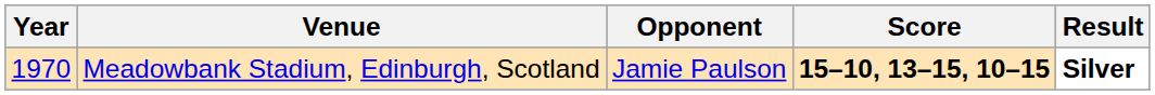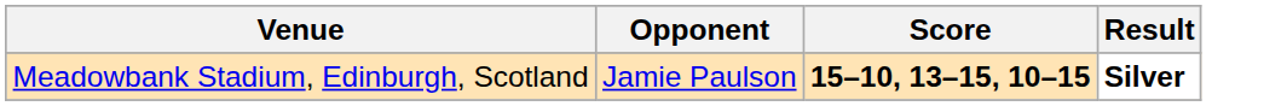 <table class="sortable wikitable" style="font-size: 90%;">
 <tr>
-<th>Year</th>
 <th>Venue</th>
 <th>Opponent</th>
 <th>Score</th>
 <th>Result</th>
 </tr>
 <tr style="background:#FFE4B5">
-<td align="center"><a href='#'>1970</a></td>
 <td align="left"><a href='#'>Meadowbank Stadium</a>, <a href='#'>Edinburgh</a>, Scotland</td>
 <td align="left"> <a href='#'>Jamie Paulson</a></td>
 <td align="left"><strong>15–10, 13–15, 10–15</strong></td>
 <td style="text-align:left; background:white"> <strong>Silver</strong></td>
 </tr>
 </table>
